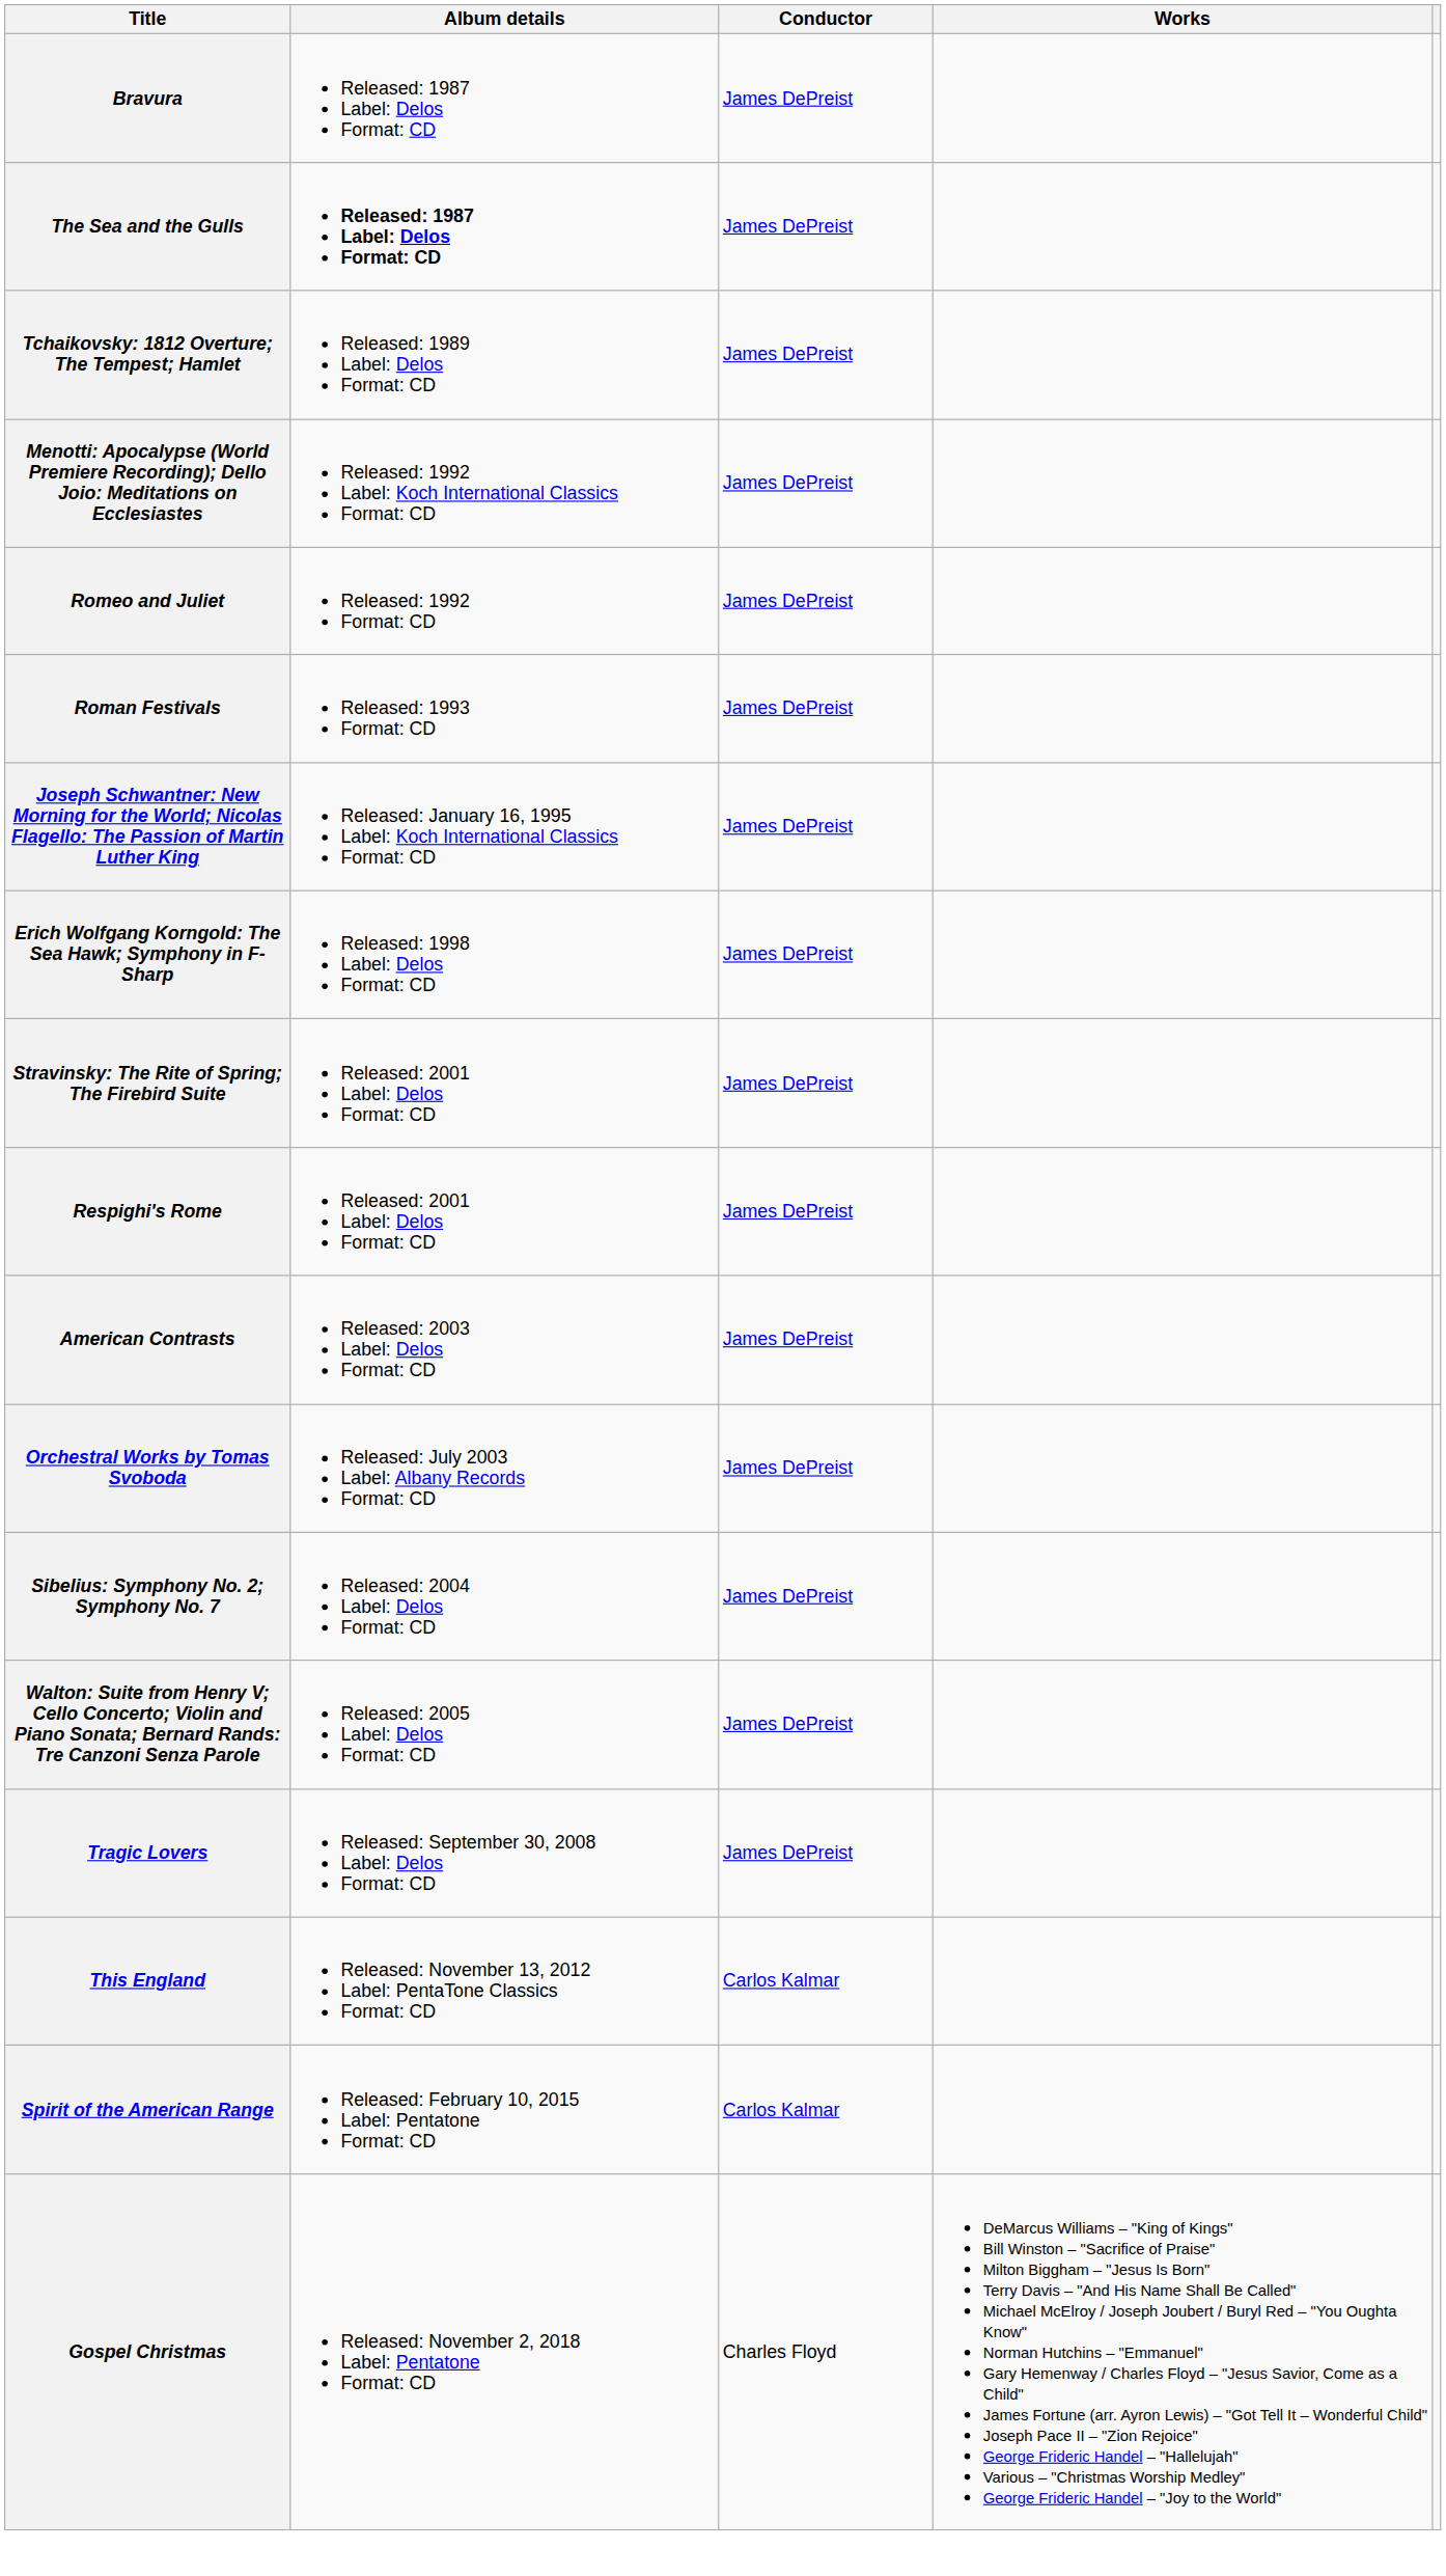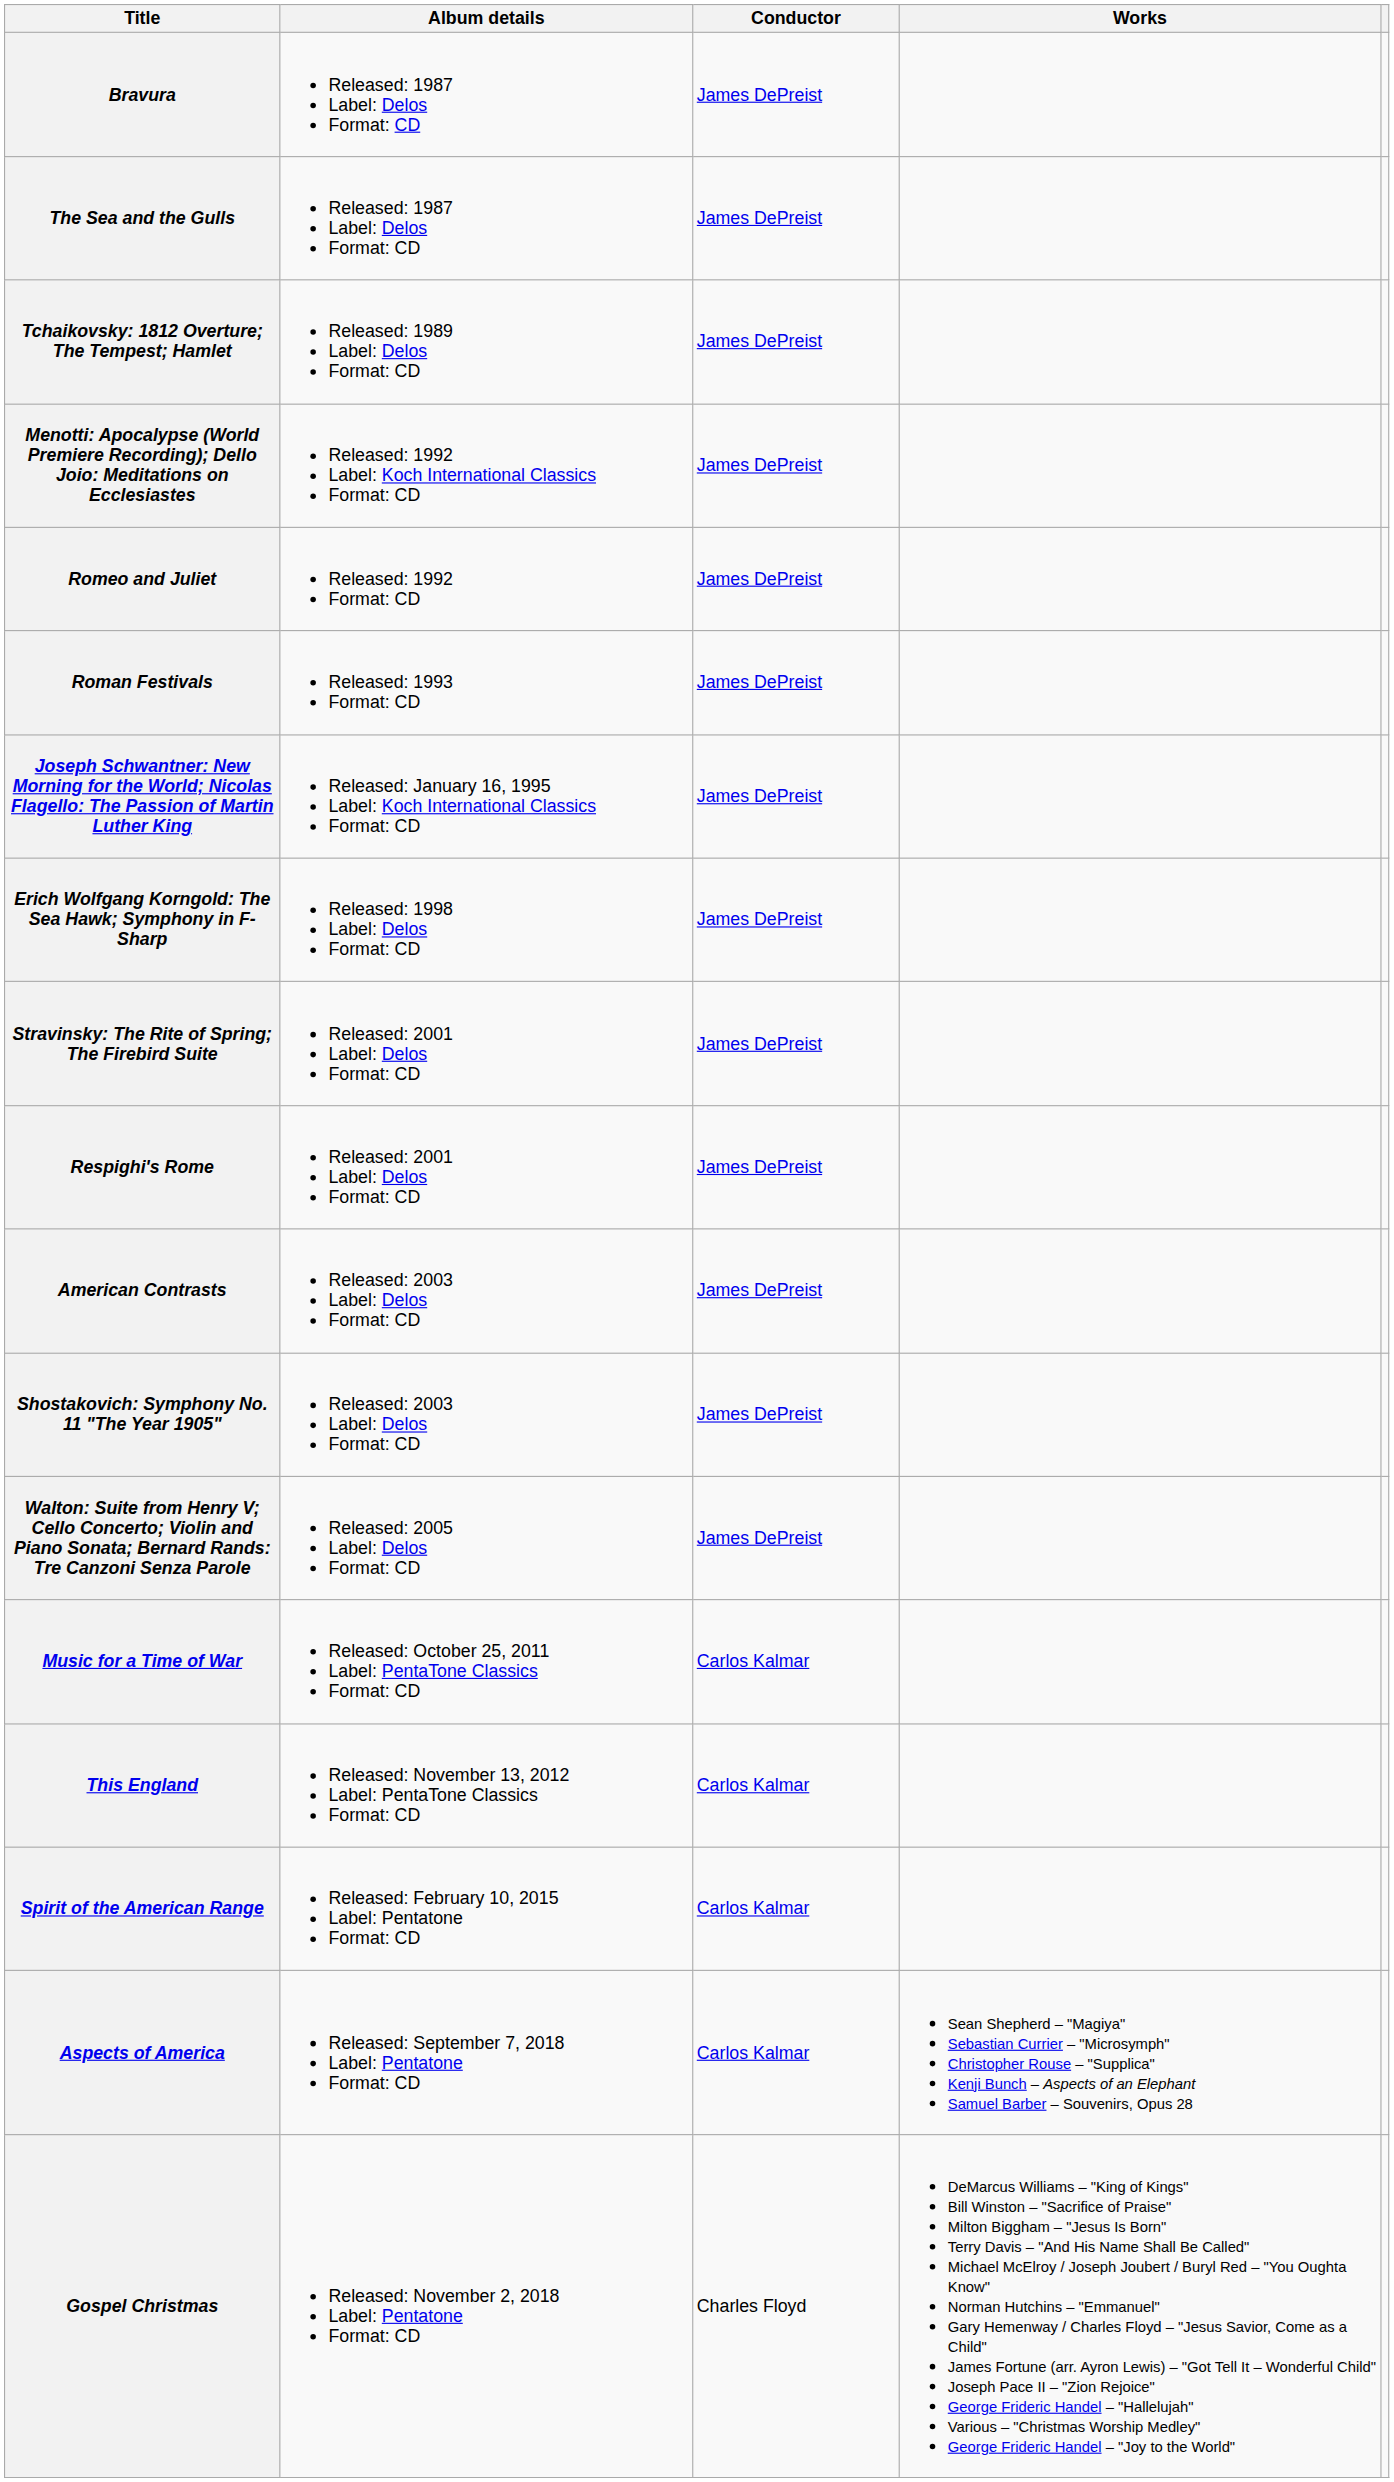 <table class="wikitable sortable plainrowheaders">
 <tr>
 <th scope="col" width="20%">Title</th>
 <th scope="col" width="30%">Album details</th>
 <th scope="col" width="15%">Conductor</th>
 <th scope="col" class="unsortable" width="35%">Works</th>
 <th scope="col" class="unsortable"></th>
 </tr>
 <tr>
 <th scope="row"><em>Bravura</em></th>
 <td data-sort-value="1987"><br><ul><li>Released: 1987</li><li>Label: <a href='#'>Delos</a></li><li>Format: <a href='#'>CD</a></li></ul></td>
 <td data-sort-value="DePreist, James"><a href='#'>James DePreist</a></td>
 <td></td>
 <td align="center"><br></td>
 </tr>
 <tr>
 <th scope="row" data-sort-value="Sea and the Gulls"><em>The Sea and the Gulls</em></th>
-<td data-sort-value="1987"><strong><br><ul><li>Released: 1987</li><li>Label: <a href='#'>Delos</a></li><li>Format: CD</li></ul></strong></td>
+<td data-sort-value="1987"><br><ul><li>Released: 1987</li><li>Label: <a href='#'>Delos</a></li><li>Format: CD</li></ul></td>
 <td data-sort-value="DePreist, James"><a href='#'>James DePreist</a></td>
 <td></td>
 <td align="center"><br></td>
 </tr>
 <tr>
 <th scope="row"><em>Tchaikovsky: 1812 Overture; The Tempest; Hamlet</em></th>
 <td data-sort-value="1989"><br><ul><li>Released: 1989</li><li>Label: <a href='#'>Delos</a></li><li>Format: CD</li></ul></td>
 <td data-sort-value="DePreist, James"><a href='#'>James DePreist</a></td>
 <td></td>
 <td align="center"><br></td>
 </tr>
 <tr>
 <th scope="row"><em>Menotti: Apocalypse (World Premiere Recording); Dello Joio: Meditations on Ecclesiastes</em></th>
 <td data-sort-value="1992"><br><ul><li>Released: 1992</li><li>Label: <a href='#'>Koch International Classics</a></li><li>Format: CD</li></ul></td>
 <td data-sort-value="DePreist, James"><a href='#'>James DePreist</a></td>
 <td></td>
 <td align="center"><br></td>
 </tr>
 <tr>
 <th scope="row"><em>Romeo and Juliet</em></th>
 <td data-sort-value="1992b"><br><ul><li>Released: 1992</li><li>Format: CD</li></ul></td>
 <td data-sort-value="DePreist, James"><a href='#'>James DePreist</a></td>
 <td></td>
 <td align="center"></td>
 </tr>
 <tr>
 <th scope="row"><em>Roman Festivals</em></th>
 <td data-sort-value="1993"><br><ul><li>Released: 1993</li><li>Format: CD</li></ul></td>
 <td data-sort-value="DePreist, James"><a href='#'>James DePreist</a></td>
 <td></td>
 <td align="center"></td>
 </tr>
 <tr>
 <th scope="row"><em><a href='#'>Joseph Schwantner: New Morning for the World; Nicolas Flagello: The Passion of Martin Luther King</a></em></th>
 <td data-sort-value="1995"><br><ul><li>Released: January 16, 1995</li><li>Label: <a href='#'>Koch International Classics</a></li><li>Format: CD</li></ul></td>
 <td data-sort-value="DePreist, James"><a href='#'>James DePreist</a></td>
 <td></td>
 <td align="center"><br></td>
 </tr>
 <tr>
 <th scope="row"><em>Erich Wolfgang Korngold: The Sea Hawk; Symphony in F-Sharp</em></th>
 <td data-sort-value="1998"><br><ul><li>Released: 1998</li><li>Label: <a href='#'>Delos</a></li><li>Format: CD</li></ul></td>
 <td data-sort-value="DePreist, James"><a href='#'>James DePreist</a></td>
 <td></td>
 <td align="center"><br></td>
 </tr>
 <tr>
 <th scope="row"><em>Stravinsky: The Rite of Spring; The Firebird Suite</em></th>
 <td data-sort-value="2001"><br><ul><li>Released: 2001</li><li>Label: <a href='#'>Delos</a></li><li>Format: CD</li></ul></td>
 <td data-sort-value="DePreist, James"><a href='#'>James DePreist</a></td>
 <td></td>
 <td align="center"><br></td>
 </tr>
 <tr>
 <th scope="row"><em>Respighi's Rome</em></th>
 <td data-sort-value="2001b"><br><ul><li>Released: 2001</li><li>Label: <a href='#'>Delos</a></li><li>Format: CD</li></ul></td>
 <td data-sort-value="DePreist, James"><a href='#'>James DePreist</a></td>
 <td></td>
 <td align="center"><br></td>
 </tr>
 <tr>
 <th scope="row"><em>American Contrasts</em></th>
 <td data-sort-value="2003"><br><ul><li>Released: 2003</li><li>Label: <a href='#'>Delos</a></li><li>Format: CD</li></ul></td>
 <td data-sort-value="DePreist, James"><a href='#'>James DePreist</a></td>
 <td></td>
 <td align="center"><br></td>
 </tr>
 <tr>
-<th scope="row"><em><a href='#'>Orchestral Works by Tomas Svoboda</a></em></th>
-<td data-sort-value="2003b"><br><ul><li>Released: July 2003</li><li>Label: <a href='#'>Albany Records</a></li><li>Format: CD</li></ul></td>
+<th scope="row"><em>Shostakovich: Symphony No. 11 "The Year 1905"</em></th>
+<td data-sort-value="2003c"><br><ul><li>Released: 2003</li><li>Label: <a href='#'>Delos</a></li><li>Format: CD</li></ul></td>
 <td data-sort-value="DePreist, James"><a href='#'>James DePreist</a></td>
 <td></td>
 <td align="center"><br></td>
-</tr>
-<tr>
-<th scope="row"><em>Sibelius: Symphony No. 2; Symphony No. 7</em></th>
-<td data-sort-value="2004"><br><ul><li>Released: 2004</li><li>Label: <a href='#'>Delos</a></li><li>Format: CD</li></ul></td>
-<td data-sort-value="DePreist, James"><a href='#'>James DePreist</a></td>
-<td></td>
-<td align="center"></td>
 </tr>
 <tr>
 <th scope="row"><em>Walton: Suite from Henry V; Cello Concerto; Violin and Piano Sonata; Bernard Rands: Tre Canzoni Senza Parole</em></th>
 <td data-sort-value="2005"><br><ul><li>Released: 2005</li><li>Label: <a href='#'>Delos</a></li><li>Format: CD</li></ul></td>
 <td data-sort-value="DePreist, James"><a href='#'>James DePreist</a></td>
 <td></td>
 <td align="center"><br></td>
 </tr>
 <tr>
-<th scope="row"><em><a href='#'>Tragic Lovers</a></em></th>
-<td data-sort-value="2008"><br><ul><li>Released: September 30, 2008</li><li>Label: <a href='#'>Delos</a></li><li>Format: CD</li></ul></td>
-<td data-sort-value="DePreist, James"><a href='#'>James DePreist</a></td>
+<th scope="row"><em><a href='#'>Music for a Time of War</a></em></th>
+<td data-sort-value="2011"><br><ul><li>Released: October 25, 2011</li><li>Label: <a href='#'>PentaTone Classics</a></li><li>Format: CD</li></ul></td>
+<td><a href='#'>Carlos Kalmar</a></td>
 <td></td>
 <td align="center"><br></td>
 </tr>
 <tr>
 <th scope="row"><em><a href='#'>This England</a></em></th>
 <td data-sort-value="2012"><br><ul><li>Released: November 13, 2012</li><li>Label: PentaTone Classics</li><li>Format: CD</li></ul></td>
 <td><a href='#'>Carlos Kalmar</a></td>
 <td></td>
 <td align="center"><br></td>
 </tr>
 <tr>
 <th scope="row"><em><a href='#'>Spirit of the American Range</a></em></th>
 <td data-sort-value="2013"><br><ul><li>Released: February 10, 2015</li><li>Label: Pentatone</li><li>Format: CD</li></ul></td>
 <td><a href='#'>Carlos Kalmar</a></td>
 <td></td>
 <td align="center"><br></td>
 </tr>
 <tr>
+<th scope="row"><em><a href='#'>Aspects of America</a></em></th>
+<td data-sort-value="2018"><br><ul><li>Released: September 7, 2018</li><li>Label: <a href='#'>Pentatone</a></li><li>Format: CD</li></ul></td>
+<td data-sort-value="Kalmar, Carlos"><a href='#'>Carlos Kalmar</a></td>
+<td><br><ul><li><small>Sean Shepherd – "Magiya"</small></li><li><small><a href='#'>Sebastian Currier</a> – "Microsymph"</small></li><li><small><a href='#'>Christopher Rouse</a> – "Supplica"</small></li><li><small><a href='#'>Kenji Bunch</a> – <em>Aspects of an Elephant</em></small></li><li><small><a href='#'>Samuel Barber</a> – Souvenirs, Opus 28</small></li></ul></td>
+<td></td>
+</tr>
+<tr>
 <th scope="row"><em>Gospel Christmas</em></th>
 <td data-sort-value="2018"><br><ul><li>Released: November 2, 2018</li><li>Label: <a href='#'>Pentatone</a></li><li>Format: CD</li></ul></td>
 <td data-sort-value="Floyd, Charles">Charles Floyd</td>
 <td><br><ul><li><small>DeMarcus Williams – "King of Kings"</small></li><li><small>Bill Winston – "Sacrifice of Praise"</small></li><li><small>Milton Biggham – "Jesus Is Born"</small></li><li><small>Terry Davis – "And His Name Shall Be Called"</small></li><li><small>Michael McElroy / Joseph Joubert / Buryl Red – "You Oughta Know"</small></li><li><small>Norman Hutchins – "Emmanuel"</small></li><li><small>Gary Hemenway / Charles Floyd – "Jesus Savior, Come as a Child"</small></li><li><small>James Fortune (arr. Ayron Lewis) – "Got Tell It – Wonderful Child"</small></li><li><small>Joseph Pace II – "Zion Rejoice"</small></li><li><small><a href='#'>George Frideric Handel</a> – "Hallelujah"</small></li><li><small>Various – "Christmas Worship Medley"</small></li><li><small><a href='#'>George Frideric Handel</a> – "Joy to the World"</small></li></ul></td>
 <td></td>
 </tr>
 <tr>
 </tr>
 </table>
